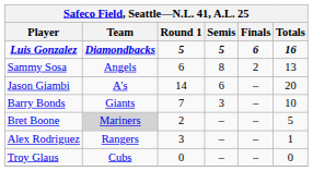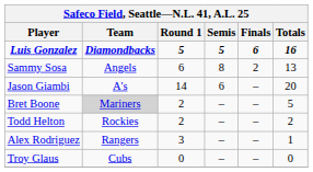 <table class="wikitable" style="font-size: 100%; text-align:right;">
 <tr>
 <th colspan="6"><a href='#'>Safeco Field</a>, Seattle—N.L. 41, A.L. 25</th>
 </tr>
 <tr>
 <th>Player</th>
 <th>Team</th>
 <th>Round 1</th>
 <th>Semis</th>
 <th>Finals</th>
 <th>Totals</th>
 </tr>
 <tr>
 <td align="center"><strong><em><a href='#'>Luis Gonzalez</a></em></strong></td>
 <td align="center"><strong><em><a href='#'>Diamondbacks</a></em></strong></td>
 <td align="center"><strong><em>5</em></strong></td>
 <td align="center"><strong><em>5</em></strong></td>
 <td align="center"><strong><em>6</em></strong></td>
 <td align="center"><strong><em>16</em></strong></td>
 </tr>
 <tr>
 <td align="left"><a href='#'>Sammy Sosa</a></td>
 <td align="center"><a href='#'>Angels</a></td>
 <td align="center">6</td>
 <td align="center">8</td>
 <td align="center">2</td>
 <td align="center">13</td>
 </tr>
 <tr>
 <td align="left"><a href='#'>Jason Giambi</a></td>
 <td align="center"><a href='#'>A's</a></td>
 <td align="center">14</td>
 <td align="center">6</td>
 <td align="center">–</td>
 <td align="center">20</td>
 </tr>
 <tr>
-<td align="left"><a href='#'>Barry Bonds</a></td>
-<td align="center"><a href='#'>Giants</a></td>
-<td align="center">7</td>
-<td align="center">3</td>
-<td align="center">–</td>
-<td align="center">10</td>
-</tr>
-<tr>
 <td align="left"><a href='#'>Bret Boone</a></td>
 <td align="center" style="background: lightgrey;"><a href='#'>Mariners</a></td>
 <td align="center">2</td>
 <td align="center">–</td>
 <td align="center">–</td>
 <td align="center">5</td>
+</tr>
+<tr>
+<td align="left"><a href='#'>Todd Helton</a></td>
+<td align="center"><a href='#'>Rockies</a></td>
+<td align="center">2</td>
+<td align="center">–</td>
+<td align="center">–</td>
+<td align="center">2</td>
 </tr>
 <tr>
 <td align="left"><a href='#'>Alex Rodriguez</a></td>
 <td align="center"><a href='#'>Rangers</a></td>
 <td align="center">3</td>
 <td align="center">–</td>
 <td align="center">–</td>
 <td align="center">1</td>
 </tr>
 <tr>
 <td align="left"><a href='#'>Troy Glaus</a></td>
 <td align="center"><a href='#'>Cubs</a></td>
 <td align="center">0</td>
 <td align="center">–</td>
 <td align="center">–</td>
 <td align="center">0</td>
 </tr>
 <tr dsa>
 </tr>
 </table>
